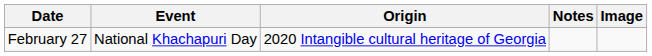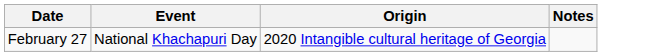 <table class="wikitable sortable">
 <tr>
 <th>Date</th>
 <th>Event</th>
 <th>Origin</th>
 <th>Notes</th>
-<th>Image</th>
 </tr>
 <tr>
 <td>February 27</td>
 <td>National <a href='#'>Khachapuri</a> Day</td>
 <td>2020 <a href='#'>Intangible cultural heritage of Georgia</a></td>
 <td> </td>
-<td></td>
 </tr>
 </table>
